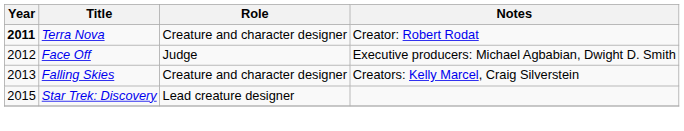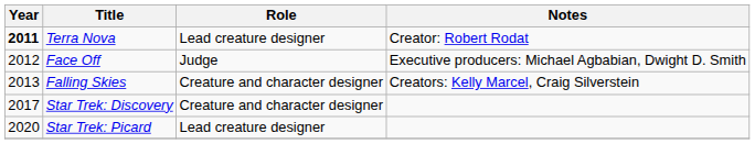 <table class="wikitable">
 <tr>
 <th>Year</th>
 <th>Title</th>
 <th>Role</th>
 <th>Notes</th>
 </tr>
 <tr>
 <td><strong>2011</strong></td>
 <td><em><a href='#'>Terra Nova</a></em></td>
-<td>Creature and character designer</td>
+<td>Lead creature designer</td>
 <td>Creator: <a href='#'>Robert Rodat</a></td>
 </tr>
 <tr>
 <td>2012</td>
 <td><em><a href='#'>Face Off</a></em></td>
 <td>Judge</td>
 <td>Executive producers: Michael Agbabian, Dwight D. Smith</td>
 </tr>
 <tr>
 <td>2013</td>
 <td><em><a href='#'>Falling Skies</a></em></td>
 <td>Creature and character designer</td>
 <td>Creators: <a href='#'>Kelly Marcel</a>, Craig Silverstein</td>
 </tr>
 <tr>
-<td>2015</td>
+<td>2017</td>
 <td><em><a href='#'>Star Trek: Discovery</a></em></td>
+<td>Creature and character designer</td>
+<td></td>
+</tr>
+<tr>
+<td>2020</td>
+<td><em><a href='#'>Star Trek: Picard</a></em></td>
 <td>Lead creature designer</td>
 <td></td>
 </tr>
 <tr>
 </tr>
 </table>
